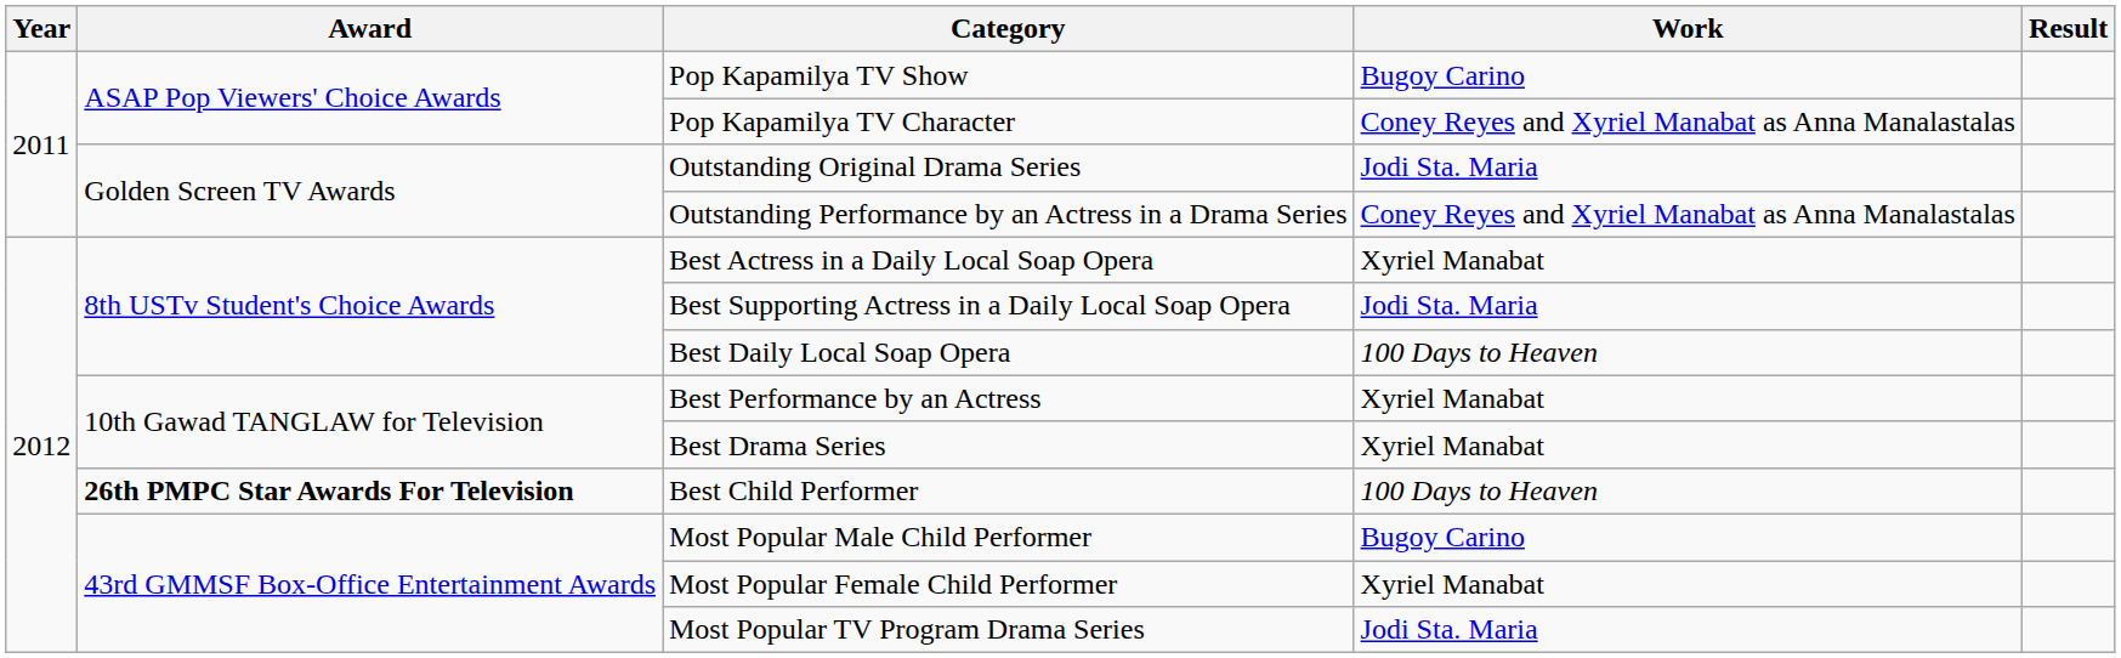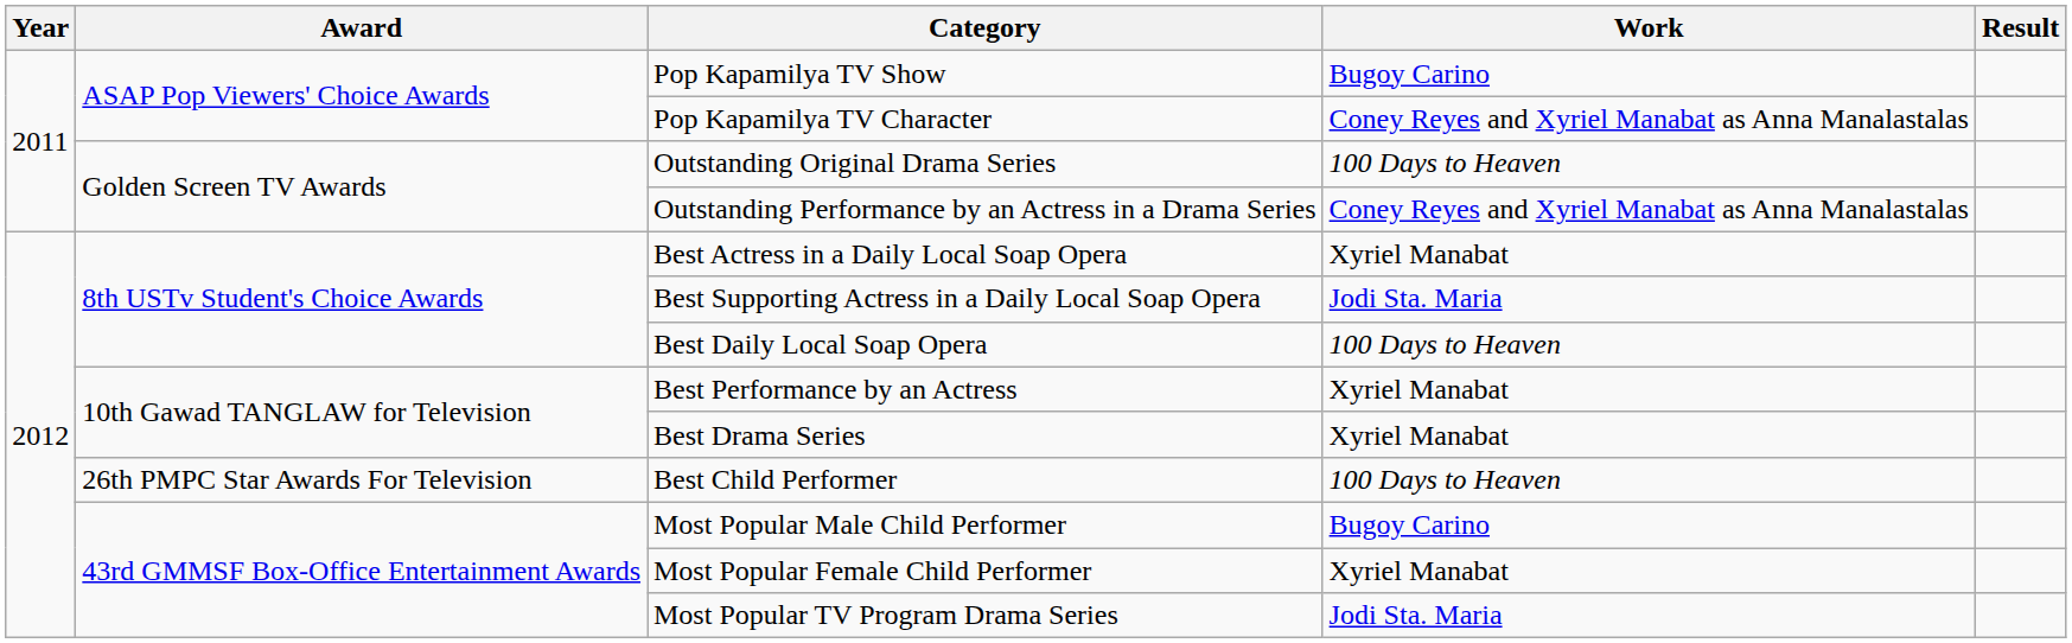 <table class="wikitable">
 <tr>
 <th>Year</th>
 <th>Award</th>
 <th>Category</th>
 <th>Work</th>
 <th>Result</th>
 </tr>
 <tr>
 <td rowspan="4">2011</td>
 <td rowspan="2"><a href='#'>ASAP Pop Viewers' Choice Awards</a></td>
 <td>Pop Kapamilya TV Show</td>
 <td><a href='#'>Bugoy Carino</a></td>
 <td></td>
 </tr>
 <tr>
 <td>Pop Kapamilya TV Character</td>
 <td><a href='#'>Coney Reyes</a> and <a href='#'>Xyriel Manabat</a> as Anna Manalastalas</td>
 <td></td>
 </tr>
 <tr>
 <td rowspan="2">Golden Screen TV Awards</td>
 <td>Outstanding Original Drama Series</td>
-<td><a href='#'>Jodi Sta. Maria</a></td>
+<td><em>100 Days to Heaven</em></td>
 <td></td>
 </tr>
 <tr>
 <td>Outstanding Performance by an Actress in a Drama Series</td>
 <td><a href='#'>Coney Reyes</a> and <a href='#'>Xyriel Manabat</a> as Anna Manalastalas</td>
 <td></td>
 </tr>
 <tr>
 <td rowspan="9">2012</td>
 <td rowspan="3"><a href='#'>8th USTv Student's Choice Awards</a></td>
 <td>Best Actress in a Daily Local Soap Opera</td>
 <td>Xyriel Manabat</td>
 <td></td>
 </tr>
 <tr>
 <td>Best Supporting Actress in a Daily Local Soap Opera</td>
 <td><a href='#'>Jodi Sta. Maria</a></td>
 <td></td>
 </tr>
 <tr>
 <td>Best Daily Local Soap Opera</td>
 <td><em>100 Days to Heaven</em></td>
 <td></td>
 </tr>
 <tr>
 <td rowspan="2">10th Gawad TANGLAW for Television</td>
 <td>Best Performance by an Actress</td>
 <td>Xyriel Manabat</td>
 <td></td>
 </tr>
 <tr>
 <td>Best Drama Series</td>
 <td>Xyriel Manabat</td>
 <td></td>
 </tr>
 <tr>
-<td><strong>26th PMPC Star Awards For Television</strong></td>
+<td>26th PMPC Star Awards For Television</td>
 <td>Best Child Performer</td>
 <td><em>100 Days to Heaven</em></td>
 <td></td>
 </tr>
 <tr>
 <td rowspan=3><a href='#'>43rd GMMSF Box-Office Entertainment Awards</a></td>
 <td>Most Popular Male Child Performer</td>
 <td><a href='#'>Bugoy Carino</a></td>
 <td></td>
 </tr>
 <tr>
 <td>Most Popular Female Child Performer</td>
 <td>Xyriel Manabat</td>
 <td></td>
 </tr>
 <tr>
 <td>Most Popular TV Program Drama Series</td>
 <td><a href='#'>Jodi Sta. Maria</a></td>
 <td></td>
 </tr>
 </table>
